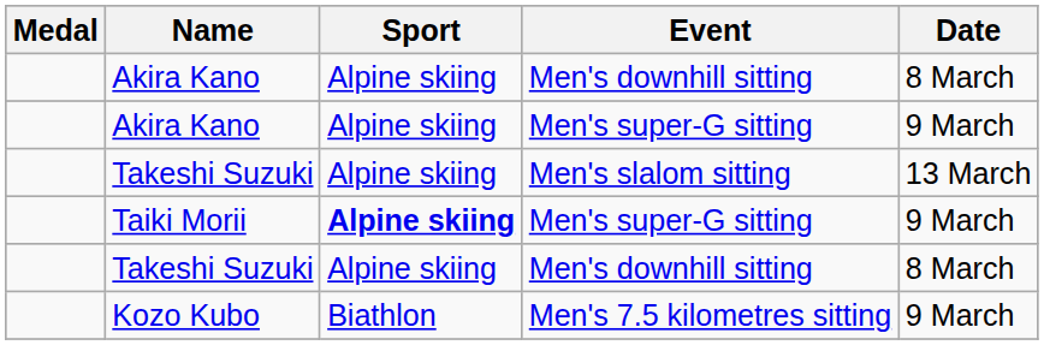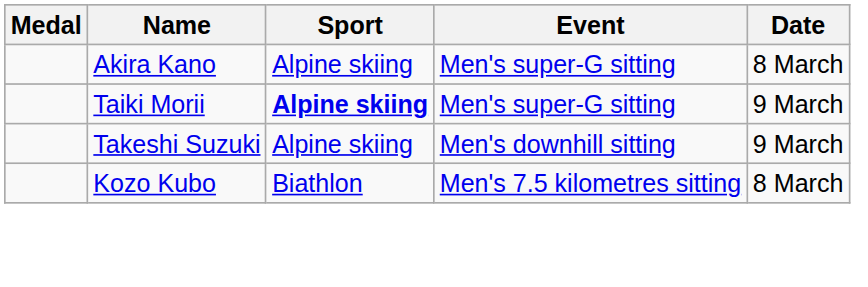 <table class="wikitable sortable" style="font-size:95%">
 <tr>
 <th>Medal</th>
 <th>Name</th>
 <th>Sport</th>
 <th>Event</th>
 <th>Date</th>
 </tr>
 <tr>
 <td></td>
 <td><a href='#'>Akira Kano</a></td>
 <td><a href='#'>Alpine skiing</a></td>
-<td><a href='#'>Men's downhill sitting</a></td>
+<td><a href='#'>Men's super-G sitting</a></td>
 <td>8 March</td>
-</tr>
-<tr>
-<td></td>
-<td><a href='#'>Akira Kano</a></td>
-<td><a href='#'>Alpine skiing</a></td>
-<td><a href='#'>Men's super-G sitting</a></td>
-<td>9 March</td>
-</tr>
-<tr>
-<td></td>
-<td><a href='#'>Takeshi Suzuki</a></td>
-<td><a href='#'>Alpine skiing</a></td>
-<td><a href='#'>Men's slalom sitting</a></td>
-<td>13 March</td>
 </tr>
 <tr>
 <td></td>
 <td><a href='#'>Taiki Morii</a></td>
 <td><strong><a href='#'>Alpine skiing</a></strong></td>
 <td><a href='#'>Men's super-G sitting</a></td>
 <td>9 March</td>
 </tr>
 <tr>
 <td></td>
 <td><a href='#'>Takeshi Suzuki</a></td>
 <td><a href='#'>Alpine skiing</a></td>
 <td><a href='#'>Men's downhill sitting</a></td>
-<td>8 March</td>
+<td>9 March</td>
 </tr>
 <tr>
 <td></td>
 <td><a href='#'>Kozo Kubo</a></td>
 <td><a href='#'>Biathlon</a></td>
 <td><a href='#'>Men's 7.5 kilometres sitting</a></td>
-<td>9 March</td>
+<td>8 March</td>
 </tr>
 </table>
